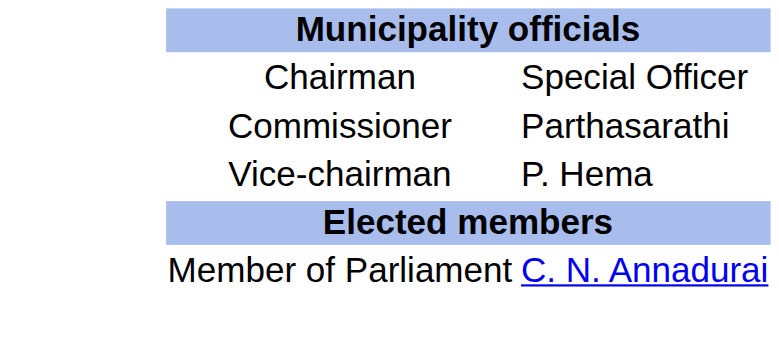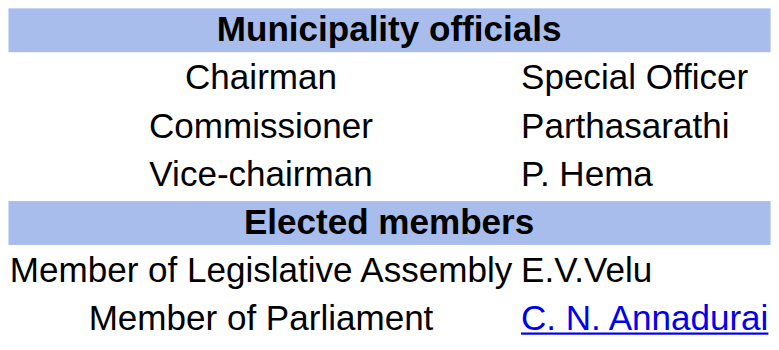 <table class="toccolours" style="clear:right; float:right; background:#ffffff; margin: 0 0 0.5em 1em; width:220">
 <tr>
 <th style="background:#A8BDEC" align="center" colspan="2">Municipality officials</th>
 </tr>
 <tr>
 <td align="center">Chairman</td>
 <td>Special Officer</td>
 </tr>
 <tr>
 <td align="center">Commissioner</td>
 <td>Parthasarathi</td>
 </tr>
 <tr>
 <td align="center">Vice-chairman</td>
 <td>P. Hema</td>
 </tr>
 <tr>
 <th style="background:#A8BDEC" align="center" colspan="2">Elected members</th>
 </tr>
 <tr>
+<td align="center">Member of Legislative Assembly</td>
+<td>E.V.Velu</td>
+</tr>
+<tr>
 <td align="center">Member of Parliament</td>
 <td><a href='#'>C. N. Annadurai</a></td>
 </tr>
 </table>
